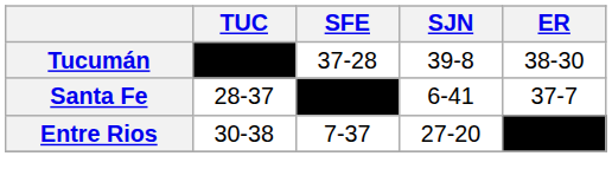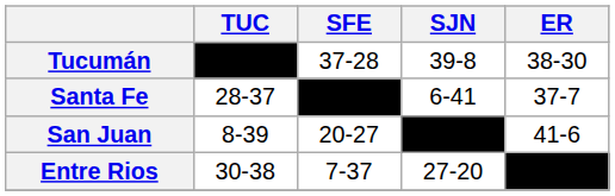 <table align="left" width="350" cellspacing="0" cellpadding="3" style="background-color: #f9f9f9; font-size: 85%; text-align: center" class="wikitable">
 <tr style="background:#00000;">
 <th align="left"> </th>
 <th><a href='#'>TUC</a></th>
 <th><a href='#'>SFE</a></th>
 <th><a href='#'>SJN</a></th>
 <th><a href='#'>ER</a></th>
 </tr>
 <tr ! style="background:#FFFFFF;">
 <th><a href='#'>Tucumán</a></th>
 <td style="background:#000000">––––</td>
 <td>37-28</td>
 <td>39-8</td>
 <td>38-30</td>
 </tr>
 <tr ! style="background:#FFFFFF;">
 <th><a href='#'>Santa Fe</a></th>
 <td>28-37</td>
 <td style="background:#000000">––––</td>
 <td>6-41</td>
 <td>37-7</td>
 </tr>
 <tr ! style="background:#FFFFFF;">
+<th><a href='#'>San Juan</a></th>
+<td>8-39</td>
+<td>20-27</td>
+<td style="background:#000000">––––</td>
+<td>41-6</td>
+</tr>
+<tr ! style="background:#FFFFFF;">
 <th><a href='#'>Entre Rios</a></th>
 <td>30-38</td>
 <td>7-37</td>
 <td>27-20</td>
 <td style="background:#000000">––––</td>
 </tr>
 <tr>
 </tr>
 </table>
